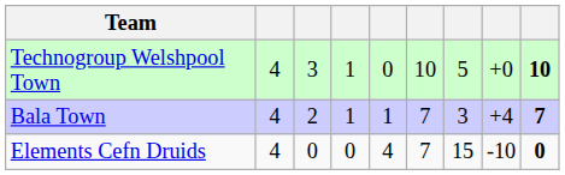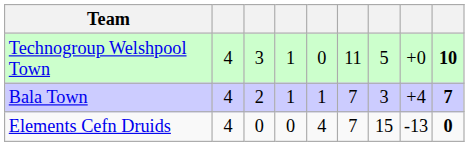 <table class="wikitable" style="text-align: center;">
 <tr>
 <th width=175>Team</th>
 <th width=20></th>
 <th width=20></th>
 <th width=20></th>
 <th width=20></th>
 <th width=20></th>
 <th width=20></th>
 <th width=20></th>
 <th width=20></th>
 </tr>
 <tr bgcolor="#ccffcc">
 <td align=left><a href='#'>Technogroup Welshpool Town</a></td>
 <td>4</td>
 <td>3</td>
 <td>1</td>
 <td>0</td>
-<td>10</td>
+<td>11</td>
 <td>5</td>
 <td>+0</td>
 <td><strong>10</strong></td>
 </tr>
 <tr bgcolor="#ccccff">
 <td align=left><a href='#'>Bala Town</a></td>
 <td>4</td>
 <td>2</td>
 <td>1</td>
 <td>1</td>
 <td>7</td>
 <td>3</td>
 <td>+4</td>
 <td><strong>7</strong></td>
 </tr>
 <tr>
 <td align=left><a href='#'>Elements Cefn Druids</a></td>
 <td>4</td>
 <td>0</td>
 <td>0</td>
 <td>4</td>
 <td>7</td>
 <td>15</td>
-<td>-10</td>
+<td>-13</td>
 <td><strong>0</strong></td>
 </tr>
 </table>
